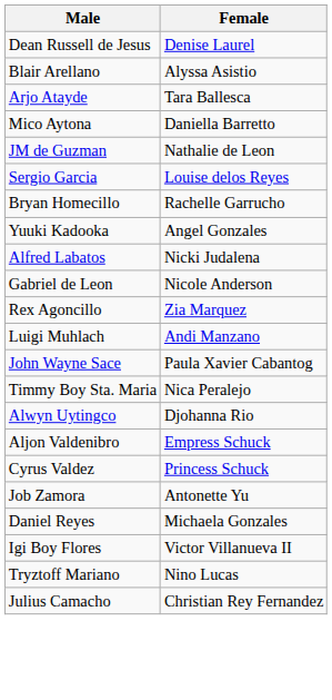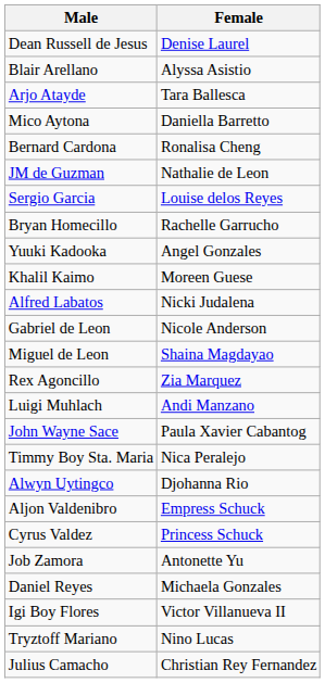 <table class="wikitable" style="font-size: 95%;">
 <tr>
 <th>Male</th>
 <th>Female</th>
 </tr>
 <tr>
 <td>Dean Russell de Jesus</td>
 <td><a href='#'>Denise Laurel</a></td>
 </tr>
 <tr>
 <td>Blair Arellano</td>
 <td>Alyssa Asistio</td>
 </tr>
 <tr>
 <td><a href='#'>Arjo Atayde</a></td>
 <td>Tara Ballesca</td>
 </tr>
 <tr>
 <td>Mico Aytona</td>
 <td>Daniella Barretto</td>
 </tr>
 <tr>
+<td>Bernard Cardona</td>
+<td>Ronalisa Cheng</td>
+</tr>
+<tr>
 <td><a href='#'>JM de Guzman</a></td>
 <td>Nathalie de Leon</td>
 </tr>
 <tr>
 <td><a href='#'>Sergio Garcia</a></td>
 <td><a href='#'>Louise delos Reyes</a></td>
 </tr>
 <tr>
 <td>Bryan Homecillo</td>
 <td>Rachelle Garrucho</td>
 </tr>
 <tr>
 <td>Yuuki Kadooka</td>
 <td>Angel Gonzales</td>
 </tr>
 <tr>
+<td>Khalil Kaimo</td>
+<td>Moreen Guese</td>
+</tr>
+<tr>
 <td><a href='#'>Alfred Labatos</a></td>
 <td>Nicki Judalena</td>
 </tr>
 <tr>
 <td>Gabriel de Leon</td>
 <td>Nicole Anderson</td>
+</tr>
+<tr>
+<td>Miguel de Leon</td>
+<td><a href='#'>Shaina Magdayao</a></td>
 </tr>
 <tr>
 <td>Rex Agoncillo</td>
 <td><a href='#'>Zia Marquez</a></td>
 </tr>
 <tr>
 <td>Luigi Muhlach</td>
 <td><a href='#'>Andi Manzano</a></td>
 </tr>
 <tr>
 <td><a href='#'>John Wayne Sace</a></td>
 <td>Paula Xavier Cabantog</td>
 </tr>
 <tr>
 <td>Timmy Boy Sta. Maria</td>
 <td>Nica Peralejo</td>
 </tr>
 <tr>
 <td><a href='#'>Alwyn Uytingco</a></td>
 <td>Djohanna Rio</td>
 </tr>
 <tr>
 <td>Aljon Valdenibro</td>
 <td><a href='#'>Empress Schuck</a></td>
 </tr>
 <tr>
 <td>Cyrus Valdez</td>
 <td><a href='#'>Princess Schuck</a></td>
 </tr>
 <tr>
 <td>Job Zamora</td>
 <td>Antonette Yu</td>
 </tr>
 <tr>
 <td>Daniel Reyes</td>
 <td>Michaela Gonzales</td>
 </tr>
 <tr>
 <td>Igi Boy Flores</td>
 <td>Victor Villanueva II</td>
 </tr>
 <tr>
 <td>Tryztoff Mariano</td>
 <td>Nino Lucas</td>
 </tr>
 <tr>
 <td>Julius Camacho</td>
 <td>Christian Rey Fernandez</td>
 </tr>
 </table>
